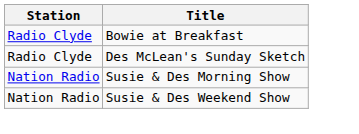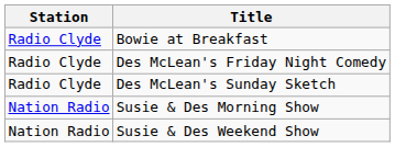 <table class="wikitable">
 <tr>
 <th>Station</th>
 <th>Title</th>
 </tr>
 <tr>
 <td><a href='#'>Radio Clyde</a></td>
 <td>Bowie at Breakfast</td>
+</tr>
+<tr>
+<td>Radio Clyde</td>
+<td>Des McLean's Friday Night Comedy</td>
 </tr>
 <tr>
 <td>Radio Clyde</td>
 <td>Des McLean's Sunday Sketch</td>
 </tr>
 <tr>
 <td><a href='#'>Nation Radio</a></td>
 <td>Susie & Des Morning Show</td>
 </tr>
 <tr>
 <td>Nation Radio</td>
 <td>Susie & Des Weekend Show</td>
 </tr>
 </table>
